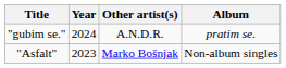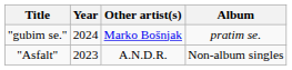 <table class="wikitable plainrowheaders" style="text-align:center;">
 <tr>
 <th scope="col">Title</th>
 <th scope="col">Year</th>
 <th scope="col">Other artist(s)</th>
 <th scope="col">Album</th>
 </tr>
 <tr>
 <td>"gubim se."</td>
 <td>2024</td>
-<td>A.N.D.R.</td>
+<td><a href='#'>Marko Bošnjak</a></td>
 <td><em>pratim se.</em></td>
 </tr>
 <tr>
 <td scope="row">"Asfalt"</td>
 <td>2023</td>
-<td><a href='#'>Marko Bošnjak</a></td>
+<td>A.N.D.R.</td>
 <td>Non-album singles</td>
 </tr>
 </table>
